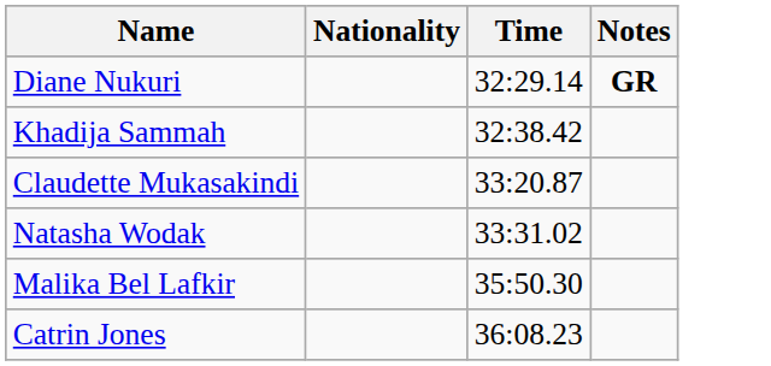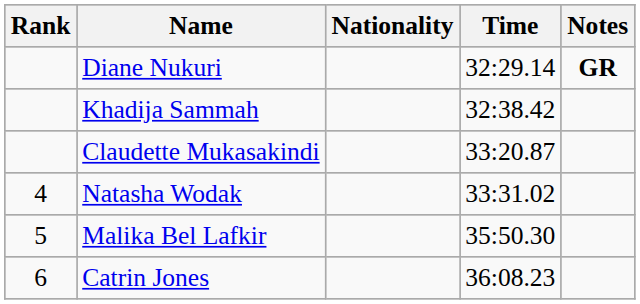 <table class="wikitable sortable" style="text-align:center;font-size:95%">
 <tr>
+<th>Rank</th>
 <th>Name</th>
 <th>Nationality</th>
 <th>Time</th>
 <th>Notes</th>
 </tr>
 <tr>
+<td></td>
 <td align=left><a href='#'>Diane Nukuri</a></td>
 <td align=left></td>
 <td>32:29.14</td>
 <td><strong>GR</strong></td>
 </tr>
 <tr>
+<td></td>
 <td align=left><a href='#'>Khadija Sammah</a></td>
 <td align=left></td>
 <td>32:38.42</td>
 <td></td>
 </tr>
 <tr>
+<td></td>
 <td align=left><a href='#'>Claudette Mukasakindi</a></td>
 <td align=left></td>
 <td>33:20.87</td>
 <td></td>
 </tr>
 <tr>
+<td>4</td>
 <td align=left><a href='#'>Natasha Wodak</a></td>
 <td align=left></td>
 <td>33:31.02</td>
 <td></td>
 </tr>
 <tr>
+<td>5</td>
 <td align=left><a href='#'>Malika Bel Lafkir</a></td>
 <td align=left></td>
 <td>35:50.30</td>
 <td></td>
 </tr>
 <tr>
+<td>6</td>
 <td align=left><a href='#'>Catrin Jones</a></td>
 <td align=left></td>
 <td>36:08.23</td>
 <td></td>
 </tr>
 </table>
